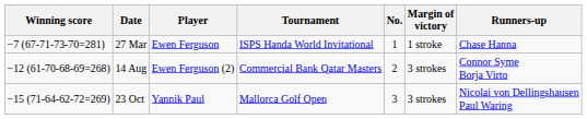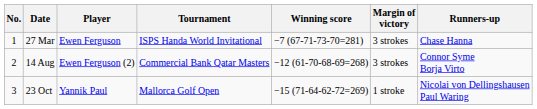 <table class="wikitable" style="font-size:95%;">
 <tr>
-<th>Winning score</th>
+<th>No.</th>
 <th>Date</th>
 <th>Player</th>
 <th>Tournament</th>
-<th>No.</th>
+<th>Winning score</th>
 <th>Margin of<br>victory</th>
 <th>Runners-up</th>
 </tr>
 <tr>
-<td>−7 (67-71-73-70=281)</td>
+<td align=center>1</td>
 <td>27 Mar</td>
 <td> <a href='#'>Ewen Ferguson</a></td>
 <td><a href='#'>ISPS Handa World Invitational</a></td>
-<td align=center>1</td>
-<td>1 stroke</td>
+<td>−7 (67-71-73-70=281)</td>
+<td>3 strokes</td>
 <td> <a href='#'>Chase Hanna</a></td>
 </tr>
 <tr>
-<td>−12 (61-70-68-69=268)</td>
+<td align=center>2</td>
 <td>14 Aug</td>
 <td> <a href='#'>Ewen Ferguson</a> (2)</td>
 <td><a href='#'>Commercial Bank Qatar Masters</a></td>
-<td align=center>2</td>
+<td>−12 (61-70-68-69=268)</td>
 <td>3 strokes</td>
 <td> <a href='#'>Connor Syme</a><br> <a href='#'>Borja Virto</a></td>
 </tr>
 <tr>
-<td>−15 (71-64-62-72=269)</td>
+<td align=center>3</td>
 <td>23 Oct</td>
 <td> <a href='#'>Yannik Paul</a></td>
 <td><a href='#'>Mallorca Golf Open</a></td>
-<td align=center>3</td>
-<td>3 strokes</td>
+<td>−15 (71-64-62-72=269)</td>
+<td>1 stroke</td>
 <td> <a href='#'>Nicolai von Dellingshausen</a><br> <a href='#'>Paul Waring</a></td>
 </tr>
 </table>
